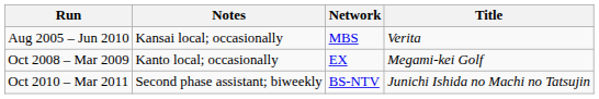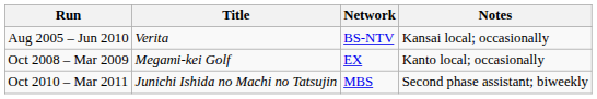 <table class="wikitable">
 <tr>
 <th>Run</th>
+<th>Title</th>
+<th>Network</th>
 <th>Notes</th>
-<th>Network</th>
-<th>Title</th>
 </tr>
 <tr>
 <td>Aug 2005 – Jun 2010</td>
+<td><em>Verita</em></td>
+<td><a href='#'>BS-NTV</a></td>
 <td>Kansai local; occasionally</td>
-<td><a href='#'>MBS</a></td>
-<td><em>Verita</em></td>
 </tr>
 <tr>
 <td>Oct 2008 – Mar 2009</td>
+<td><em>Megami-kei Golf</em></td>
+<td><a href='#'>EX</a></td>
 <td>Kanto local; occasionally</td>
-<td><a href='#'>EX</a></td>
-<td><em>Megami-kei Golf</em></td>
 </tr>
 <tr>
 <td>Oct 2010 – Mar 2011</td>
+<td><em>Junichi Ishida no Machi no Tatsujin</em></td>
+<td><a href='#'>MBS</a></td>
 <td>Second phase assistant; biweekly</td>
-<td><a href='#'>BS-NTV</a></td>
-<td><em>Junichi Ishida no Machi no Tatsujin</em></td>
 </tr>
 </table>
